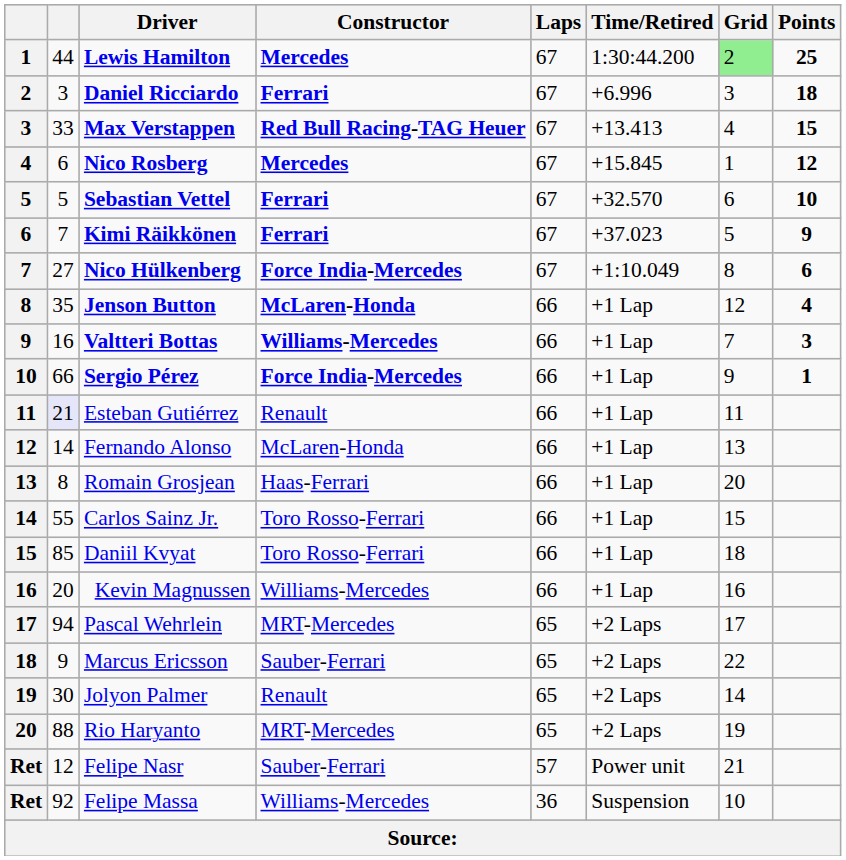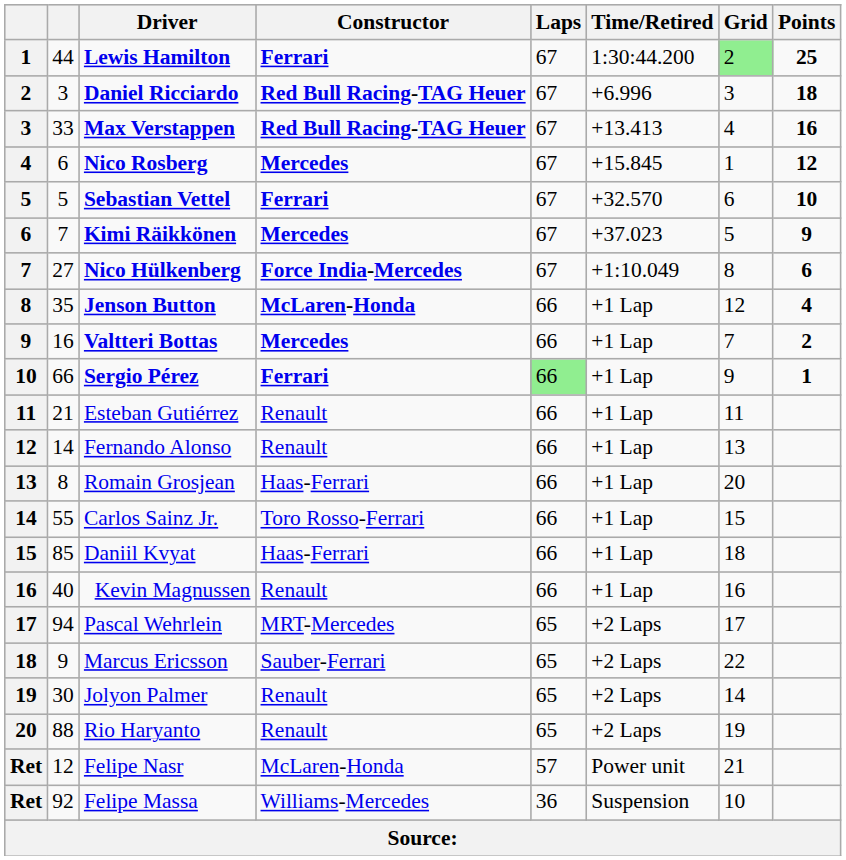 <table class="wikitable" style="font-size: 85%;">
 <tr>
 <th></th>
 <th></th>
 <th>Driver</th>
 <th>Constructor</th>
 <th>Laps</th>
 <th>Time/Retired</th>
 <th>Grid</th>
 <th>Points</th>
 </tr>
 <tr>
 <th>1</th>
 <td align="center">44</td>
 <td><strong> <a href='#'>Lewis Hamilton</a></strong></td>
-<td><strong><a href='#'>Mercedes</a></strong></td>
+<td><strong><a href='#'>Ferrari</a></strong></td>
 <td>67</td>
 <td>1:30:44.200</td>
 <td style="background: lightgreen;">2</td>
 <td align="center"><strong>25</strong></td>
 </tr>
 <tr>
 <th>2</th>
 <td align="center">3</td>
 <td><strong> <a href='#'>Daniel Ricciardo</a></strong></td>
-<td><strong><a href='#'>Ferrari</a></strong></td>
+<td><strong><a href='#'>Red Bull Racing</a>-<a href='#'>TAG Heuer</a></strong></td>
 <td>67</td>
 <td>+6.996</td>
 <td>3</td>
 <td align="center"><strong>18</strong></td>
 </tr>
 <tr>
 <th>3</th>
 <td align="center">33</td>
 <td><strong> <a href='#'>Max Verstappen</a></strong></td>
 <td><strong><a href='#'>Red Bull Racing</a>-<a href='#'>TAG Heuer</a></strong></td>
 <td>67</td>
 <td>+13.413</td>
 <td>4</td>
-<td align="center"><strong>15</strong></td>
+<td align="center"><strong>16</strong></td>
 </tr>
 <tr>
 <th>4</th>
 <td align="center">6</td>
 <td><strong> <a href='#'>Nico Rosberg</a></strong></td>
 <td><strong><a href='#'>Mercedes</a></strong></td>
 <td>67</td>
 <td>+15.845</td>
 <td>1</td>
 <td align="center"><strong>12</strong></td>
 </tr>
 <tr>
 <th>5</th>
 <td align="center">5</td>
 <td><strong> <a href='#'>Sebastian Vettel</a></strong></td>
 <td><strong><a href='#'>Ferrari</a></strong></td>
 <td>67</td>
 <td>+32.570</td>
 <td>6</td>
 <td align="center"><strong>10</strong></td>
 </tr>
 <tr>
 <th>6</th>
 <td align="center">7</td>
 <td><strong> <a href='#'>Kimi Räikkönen</a></strong></td>
-<td><strong><a href='#'>Ferrari</a></strong></td>
+<td><strong><a href='#'>Mercedes</a></strong></td>
 <td>67</td>
 <td>+37.023</td>
 <td>5</td>
 <td align="center"><strong>9</strong></td>
 </tr>
 <tr>
 <th>7</th>
 <td align="center">27</td>
 <td><strong> <a href='#'>Nico Hülkenberg</a></strong></td>
 <td><strong><a href='#'>Force India</a>-<a href='#'>Mercedes</a></strong></td>
 <td>67</td>
 <td>+1:10.049</td>
 <td>8</td>
 <td align="center"><strong>6</strong></td>
 </tr>
 <tr>
 <th>8</th>
 <td align="center">35</td>
 <td><strong> <a href='#'>Jenson Button</a></strong></td>
 <td><strong><a href='#'>McLaren</a>-<a href='#'>Honda</a></strong></td>
 <td>66</td>
 <td>+1 Lap</td>
 <td>12</td>
 <td align="center"><strong>4</strong></td>
 </tr>
 <tr>
 <th>9</th>
 <td align="center">16</td>
 <td><strong> <a href='#'>Valtteri Bottas</a></strong></td>
-<td><strong><a href='#'>Williams</a>-<a href='#'>Mercedes</a></strong></td>
+<td><strong><a href='#'>Mercedes</a></strong></td>
 <td>66</td>
 <td>+1 Lap</td>
 <td>7</td>
-<td align="center"><strong>3</strong></td>
+<td align="center"><strong>2</strong></td>
 </tr>
 <tr>
 <th>10</th>
 <td align="center">66</td>
 <td><strong> <a href='#'>Sergio Pérez</a></strong></td>
-<td><strong><a href='#'>Force India</a>-<a href='#'>Mercedes</a></strong></td>
-<td>66</td>
+<td><strong><a href='#'>Ferrari</a></strong></td>
+<td style="background: lightgreen;">66</td>
 <td>+1 Lap</td>
 <td>9</td>
 <td align="center"><strong>1</strong></td>
 </tr>
 <tr>
 <th>11</th>
-<td align="center" style="background: lavender;">21</td>
+<td align="center">21</td>
 <td> <a href='#'>Esteban Gutiérrez</a></td>
 <td><a href='#'>Renault</a></td>
 <td>66</td>
 <td>+1 Lap</td>
 <td>11</td>
 <td></td>
 </tr>
 <tr>
 <th>12</th>
 <td align="center">14</td>
 <td> <a href='#'>Fernando Alonso</a></td>
-<td><a href='#'>McLaren</a>-<a href='#'>Honda</a></td>
+<td><a href='#'>Renault</a></td>
 <td>66</td>
 <td>+1 Lap</td>
 <td>13</td>
 <td></td>
 </tr>
 <tr>
 <th>13</th>
 <td align="center">8</td>
 <td> <a href='#'>Romain Grosjean</a></td>
 <td><a href='#'>Haas</a>-<a href='#'>Ferrari</a></td>
 <td>66</td>
 <td>+1 Lap</td>
 <td>20</td>
 <td></td>
 </tr>
 <tr>
 <th>14</th>
 <td align="center">55</td>
 <td> <a href='#'>Carlos Sainz Jr.</a></td>
 <td><a href='#'>Toro Rosso</a>-<a href='#'>Ferrari</a></td>
 <td>66</td>
 <td>+1 Lap</td>
 <td>15</td>
 <td></td>
 </tr>
 <tr>
 <th>15</th>
 <td align="center">85</td>
 <td> <a href='#'>Daniil Kvyat</a></td>
-<td><a href='#'>Toro Rosso</a>-<a href='#'>Ferrari</a></td>
+<td><a href='#'>Haas</a>-<a href='#'>Ferrari</a></td>
 <td>66</td>
 <td>+1 Lap</td>
 <td>18</td>
 <td></td>
 </tr>
 <tr>
 <th>16</th>
-<td align="center">20</td>
+<td align="center">40</td>
 <td>  <a href='#'>Kevin Magnussen</a></td>
-<td><a href='#'>Williams</a>-<a href='#'>Mercedes</a></td>
+<td><a href='#'>Renault</a></td>
 <td>66</td>
 <td>+1 Lap</td>
 <td>16</td>
 <td></td>
 </tr>
 <tr>
 <th>17</th>
 <td align="center">94</td>
 <td> <a href='#'>Pascal Wehrlein</a></td>
 <td><a href='#'>MRT</a>-<a href='#'>Mercedes</a></td>
 <td>65</td>
 <td>+2 Laps</td>
 <td>17</td>
 <td></td>
 </tr>
 <tr>
 <th>18</th>
 <td align="center">9</td>
 <td> <a href='#'>Marcus Ericsson</a></td>
 <td><a href='#'>Sauber</a>-<a href='#'>Ferrari</a></td>
 <td>65</td>
 <td>+2 Laps</td>
 <td>22</td>
 <td></td>
 </tr>
 <tr>
 <th>19</th>
 <td align="center">30</td>
 <td> <a href='#'>Jolyon Palmer</a></td>
 <td><a href='#'>Renault</a></td>
 <td>65</td>
 <td>+2 Laps</td>
 <td>14</td>
 <td></td>
 </tr>
 <tr>
 <th>20</th>
 <td align="center">88</td>
 <td> <a href='#'>Rio Haryanto</a></td>
-<td><a href='#'>MRT</a>-<a href='#'>Mercedes</a></td>
+<td><a href='#'>Renault</a></td>
 <td>65</td>
 <td>+2 Laps</td>
 <td>19</td>
 <td></td>
 </tr>
 <tr>
 <th>Ret</th>
 <td align="center">12</td>
 <td> <a href='#'>Felipe Nasr</a></td>
-<td><a href='#'>Sauber</a>-<a href='#'>Ferrari</a></td>
+<td><a href='#'>McLaren</a>-<a href='#'>Honda</a></td>
 <td>57</td>
 <td>Power unit</td>
 <td>21</td>
 <td></td>
 </tr>
 <tr>
 <th>Ret</th>
 <td align="center">92</td>
 <td> <a href='#'>Felipe Massa</a></td>
 <td><a href='#'>Williams</a>-<a href='#'>Mercedes</a></td>
 <td>36</td>
 <td>Suspension</td>
 <td>10</td>
 <td></td>
 </tr>
 <tr>
 <th colspan="8">Source:</th>
 </tr>
 <tr>
 </tr>
 </table>
